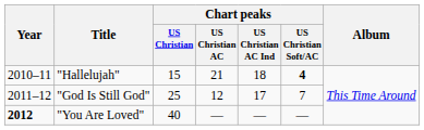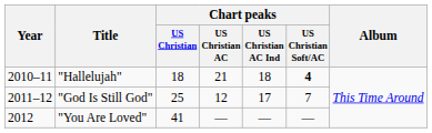 <table class="wikitable">
 <tr>
 <th rowspan="2">Year</th>
 <th rowspan="2">Title</th>
 <th colspan="4">Chart peaks</th>
 <th rowspan="2">Album</th>
 </tr>
 <tr style="font-size:75%;line-height:1.3;vertical-align:top">
 <th style="width:3em"><a href='#'>US Christian</a></th>
 <th style="width:3em">US Christian AC</th>
 <th style="width:3em">US Christian AC Ind</th>
 <th style="width:3em">US Christian Soft/AC</th>
 </tr>
 <tr>
 <td>2010–11</td>
 <td>"Hallelujah"</td>
-<td style="text-align:center;">15</td>
+<td style="text-align:center;">18</td>
 <td style="text-align:center;">21</td>
 <td style="text-align:center;">18</td>
 <td style="text-align:center;"><strong>4</strong></td>
 <td rowspan="3"><em><a href='#'>This Time Around</a></em></td>
 </tr>
 <tr>
 <td>2011–12</td>
 <td>"God Is Still God"</td>
 <td style="text-align:center;">25</td>
 <td style="text-align:center;">12</td>
 <td style="text-align:center;">17</td>
 <td style="text-align:center;">7</td>
 </tr>
 <tr>
-<td><strong>2012</strong></td>
+<td>2012</td>
 <td>"You Are Loved"</td>
-<td style="text-align:center;">40</td>
+<td style="text-align:center;">41</td>
 <td style="text-align:center;">—</td>
 <td style="text-align:center;">—</td>
 <td style="text-align:center;">—</td>
 </tr>
 </table>
